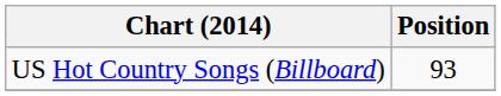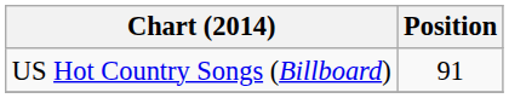 <table class="wikitable sortable">
 <tr>
 <th scope="col">Chart (2014)</th>
 <th scope="col">Position</th>
 </tr>
 <tr>
 <td>US <a href='#'>Hot Country Songs</a> (<em><a href='#'>Billboard</a></em>)</td>
-<td align="center">93</td>
+<td align="center">91</td>
 </tr>
 <tr>
 </tr>
 </table>
